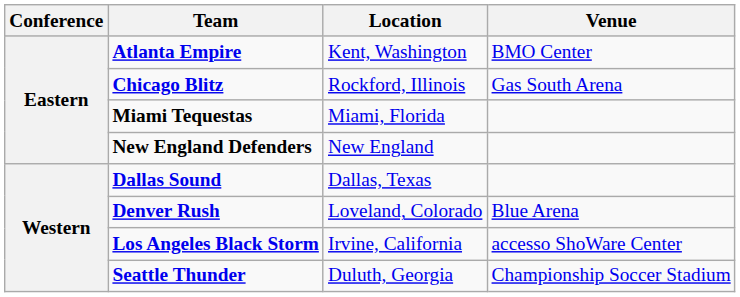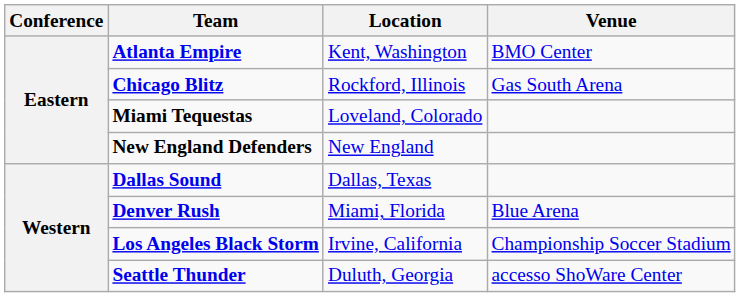 <table class="wikitable" style="font-size:85%">
 <tr>
 <th>Conference</th>
 <th>Team</th>
 <th>Location</th>
 <th>Venue</th>
 </tr>
 <tr>
 <th rowspan="4">Eastern</th>
 <td><strong><a href='#'>Atlanta Empire</a></strong></td>
 <td><a href='#'>Kent, Washington</a></td>
 <td><a href='#'>BMO Center</a></td>
 </tr>
 <tr>
 <td><strong><a href='#'>Chicago Blitz</a></strong></td>
 <td><a href='#'>Rockford, Illinois</a></td>
 <td><a href='#'>Gas South Arena</a></td>
 </tr>
 <tr>
 <td><strong>Miami Tequestas</strong></td>
-<td><a href='#'>Miami, Florida</a></td>
+<td><a href='#'>Loveland, Colorado</a></td>
 <td></td>
 </tr>
 <tr>
 <td><strong>New England Defenders</strong></td>
 <td><a href='#'>New England</a></td>
 <td></td>
 </tr>
 <tr>
 <th rowspan="4">Western</th>
 <td><strong><a href='#'>Dallas Sound</a></strong></td>
 <td><a href='#'>Dallas, Texas</a></td>
 <td></td>
 </tr>
 <tr>
 <td><strong><a href='#'>Denver Rush</a></strong></td>
-<td><a href='#'>Loveland, Colorado</a></td>
+<td><a href='#'>Miami, Florida</a></td>
 <td><a href='#'>Blue Arena</a></td>
 </tr>
 <tr>
 <td><strong><a href='#'>Los Angeles Black Storm</a></strong></td>
 <td><a href='#'>Irvine, California</a></td>
-<td><a href='#'>accesso ShoWare Center</a></td>
+<td><a href='#'>Championship Soccer Stadium</a></td>
 </tr>
 <tr>
 <td><strong><a href='#'>Seattle Thunder</a></strong></td>
 <td><a href='#'>Duluth, Georgia</a></td>
-<td><a href='#'>Championship Soccer Stadium</a></td>
+<td><a href='#'>accesso ShoWare Center</a></td>
 </tr>
 </table>
